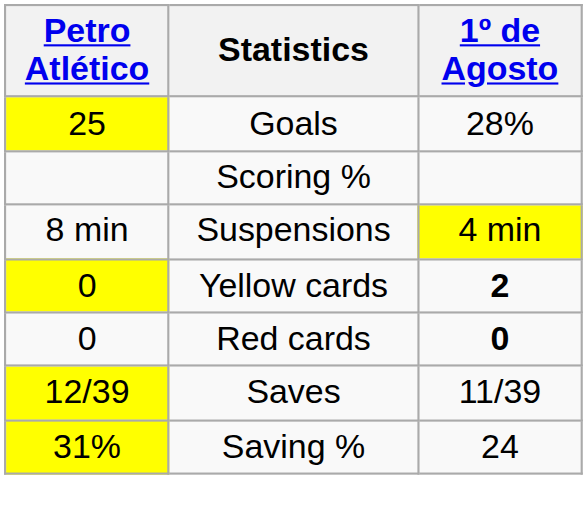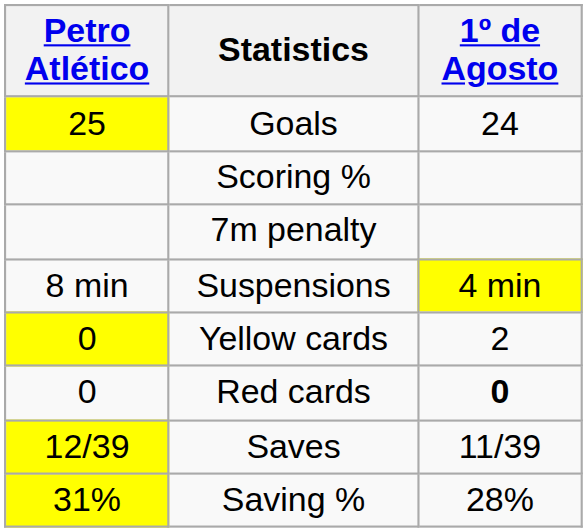 <table class="wikitable" style="text-align:center">
 <tr>
 <th width=70><a href='#'>Petro Atlético</a></th>
 <th width=110>Statistics</th>
 <th width=70><a href='#'>1º de Agosto</a></th>
 </tr>
 <tr>
 <td bgcolor=yellow>25</td>
 <td>Goals</td>
-<td>28%</td>
+<td>24</td>
 </tr>
 <tr>
 <td></td>
 <td>Scoring %</td>
+<td></td>
+</tr>
+<tr>
+<td></td>
+<td>7m penalty</td>
 <td></td>
 </tr>
 <tr>
 <td>8 min</td>
 <td>Suspensions</td>
 <td bgcolor=yellow>4 min</td>
 </tr>
 <tr>
 <td bgcolor=yellow>0</td>
 <td>Yellow cards</td>
-<td><strong>2</strong></td>
+<td>2</td>
 </tr>
 <tr>
 <td>0</td>
 <td>Red cards</td>
 <td><strong>0</strong></td>
 </tr>
 <tr>
 <td bgcolor=yellow>12/39</td>
 <td>Saves</td>
 <td>11/39</td>
 </tr>
 <tr>
 <td bgcolor=yellow>31%</td>
 <td>Saving %</td>
-<td>24</td>
+<td>28%</td>
 </tr>
 </table>
